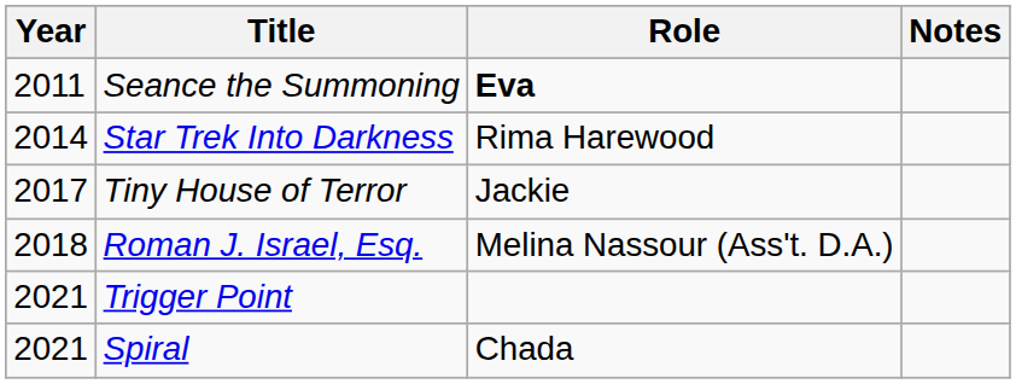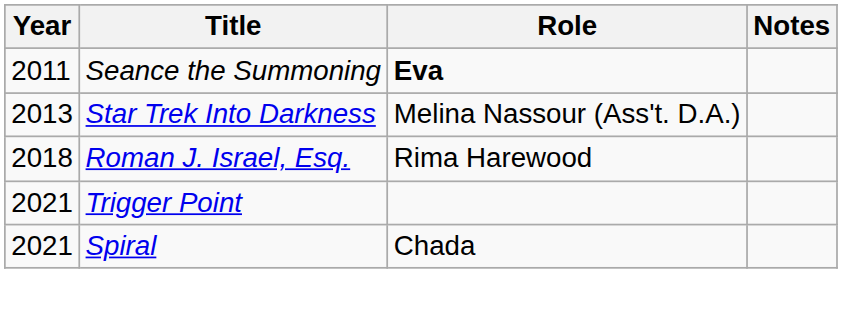 <table class="wikitable sortable">
 <tr>
 <th>Year</th>
 <th>Title</th>
 <th>Role</th>
 <th class="unsortable">Notes</th>
 </tr>
 <tr>
 <td>2011</td>
 <td><em>Seance the Summoning</em></td>
 <td><strong>Eva</strong></td>
 <td></td>
 </tr>
 <tr>
-<td>2014</td>
+<td>2013</td>
 <td><em><a href='#'>Star Trek Into Darkness</a></em></td>
-<td>Rima Harewood</td>
-<td></td>
-</tr>
-<tr>
-<td>2017</td>
-<td><em>Tiny House of Terror</em></td>
-<td>Jackie</td>
+<td>Melina Nassour (Ass't. D.A.)</td>
 <td></td>
 </tr>
 <tr>
 <td>2018</td>
 <td><em><a href='#'>Roman J. Israel, Esq.</a></em></td>
-<td>Melina Nassour (Ass't. D.A.)</td>
+<td>Rima Harewood</td>
 <td></td>
 </tr>
 <tr>
 <td>2021</td>
 <td><em><a href='#'>Trigger Point</a></em></td>
 <td></td>
 <td></td>
 </tr>
 <tr>
 <td>2021</td>
 <td><em><a href='#'>Spiral</a></em></td>
 <td>Chada</td>
 <td></td>
 </tr>
 </table>
